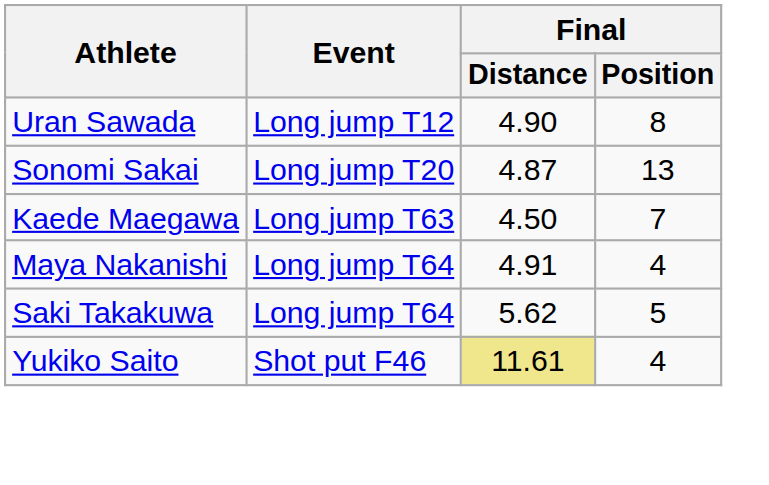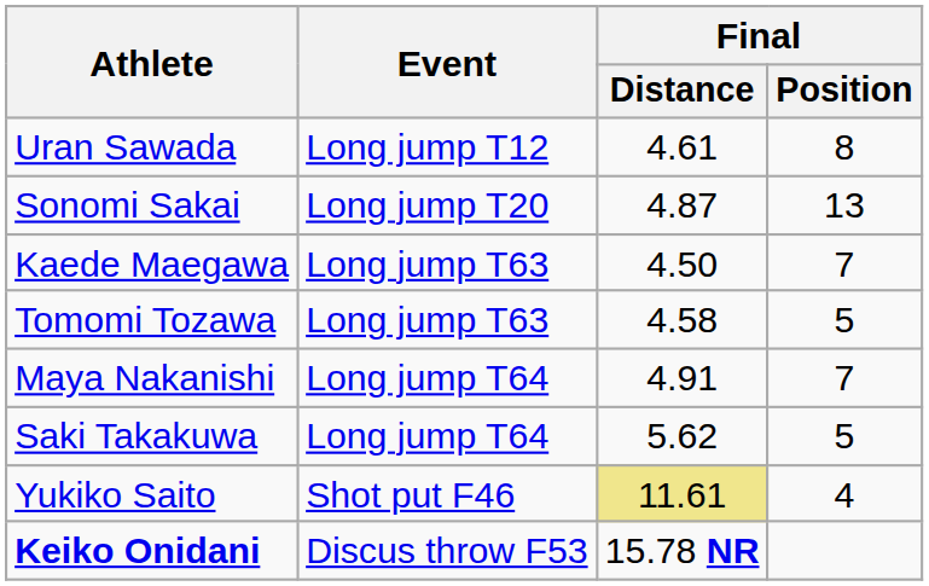 <table class=wikitable style="font-size:90%">
 <tr>
 <th rowspan="2">Athlete</th>
 <th rowspan="2">Event</th>
 <th colspan="2">Final</th>
 </tr>
 <tr style="font-size:95%">
 <th>Distance</th>
 <th>Position</th>
 </tr>
 <tr align=center>
 <td align=left><a href='#'>Uran Sawada</a></td>
 <td align=left><a href='#'>Long jump T12</a></td>
-<td>4.90</td>
+<td>4.61</td>
 <td>8</td>
 </tr>
 <tr align=center>
 <td align=left><a href='#'>Sonomi Sakai</a></td>
 <td align=left><a href='#'>Long jump T20</a></td>
 <td>4.87</td>
 <td>13</td>
 </tr>
 <tr align=center>
 <td align=left><a href='#'>Kaede Maegawa</a></td>
 <td align=left><a href='#'>Long jump T63</a></td>
 <td>4.50</td>
 <td>7</td>
 </tr>
 <tr align=center>
+<td align=left><a href='#'>Tomomi Tozawa</a></td>
+<td align=left><a href='#'>Long jump T63</a></td>
+<td>4.58</td>
+<td>5</td>
+</tr>
+<tr align=center>
 <td align=left><a href='#'>Maya Nakanishi</a></td>
 <td align=left><a href='#'>Long jump T64</a></td>
 <td>4.91</td>
-<td>4</td>
+<td>7</td>
 </tr>
 <tr align=center>
 <td align=left><a href='#'>Saki Takakuwa</a></td>
 <td align=left><a href='#'>Long jump T64</a></td>
 <td>5.62</td>
 <td>5</td>
 </tr>
 <tr align=center>
 <td align=left><a href='#'>Yukiko Saito</a></td>
 <td align=left><a href='#'>Shot put F46</a></td>
 <td style="background: khaki;">11.61</td>
 <td>4</td>
 </tr>
+<tr align=center>
+<td align=left><strong><a href='#'>Keiko Onidani</a></strong></td>
+<td align=left><a href='#'>Discus throw F53</a></td>
+<td>15.78 <strong><a href='#'>NR</a></strong></td>
+<td></td>
+</tr>
 </table>
